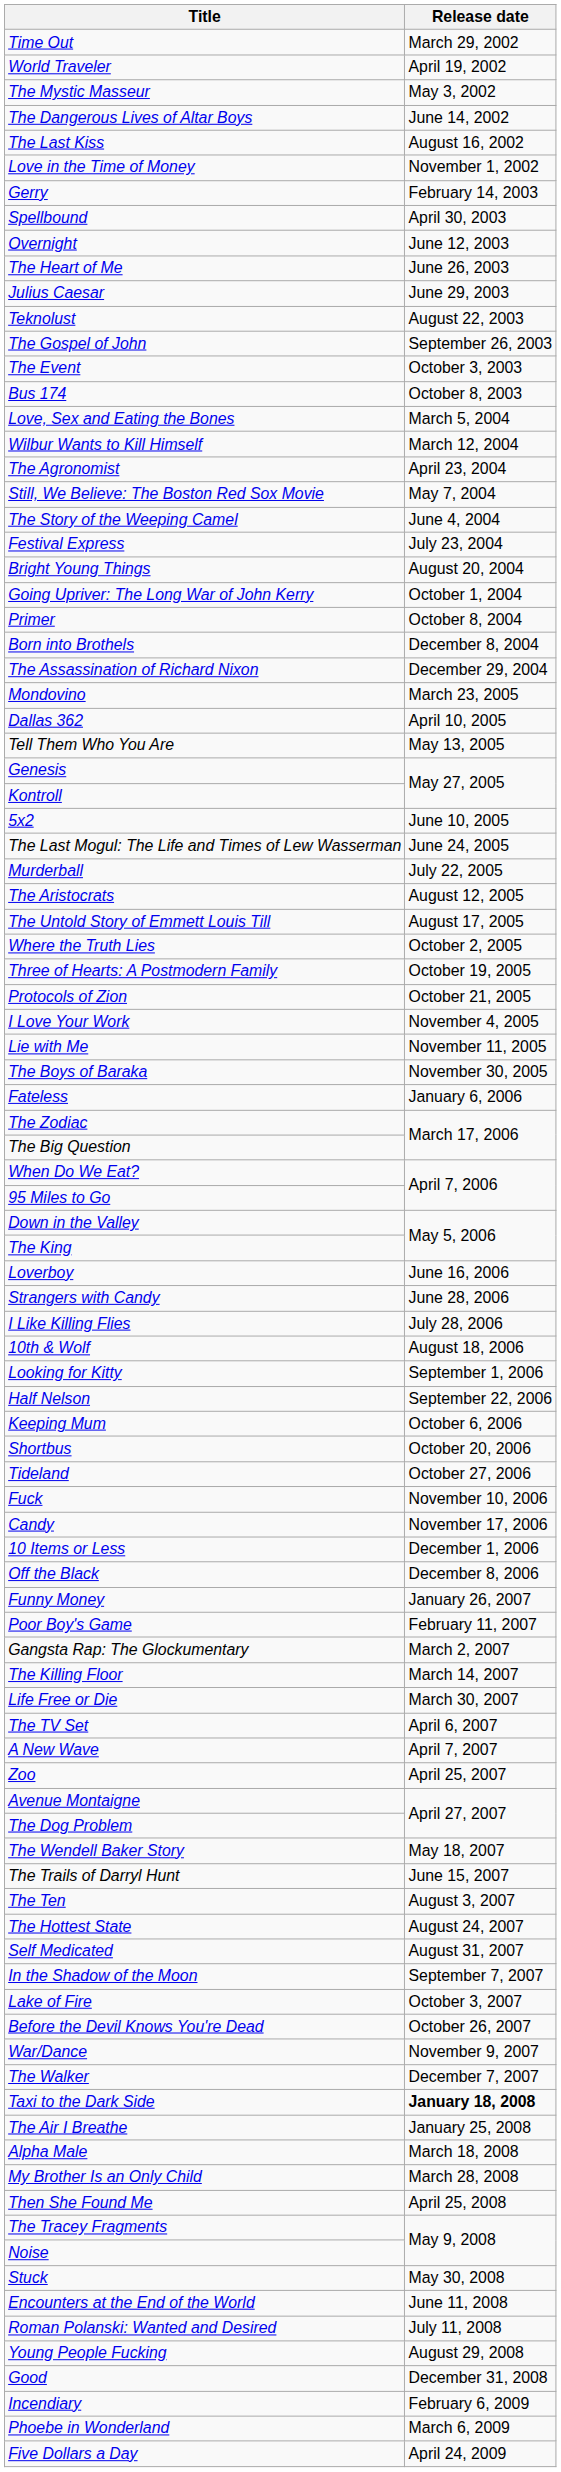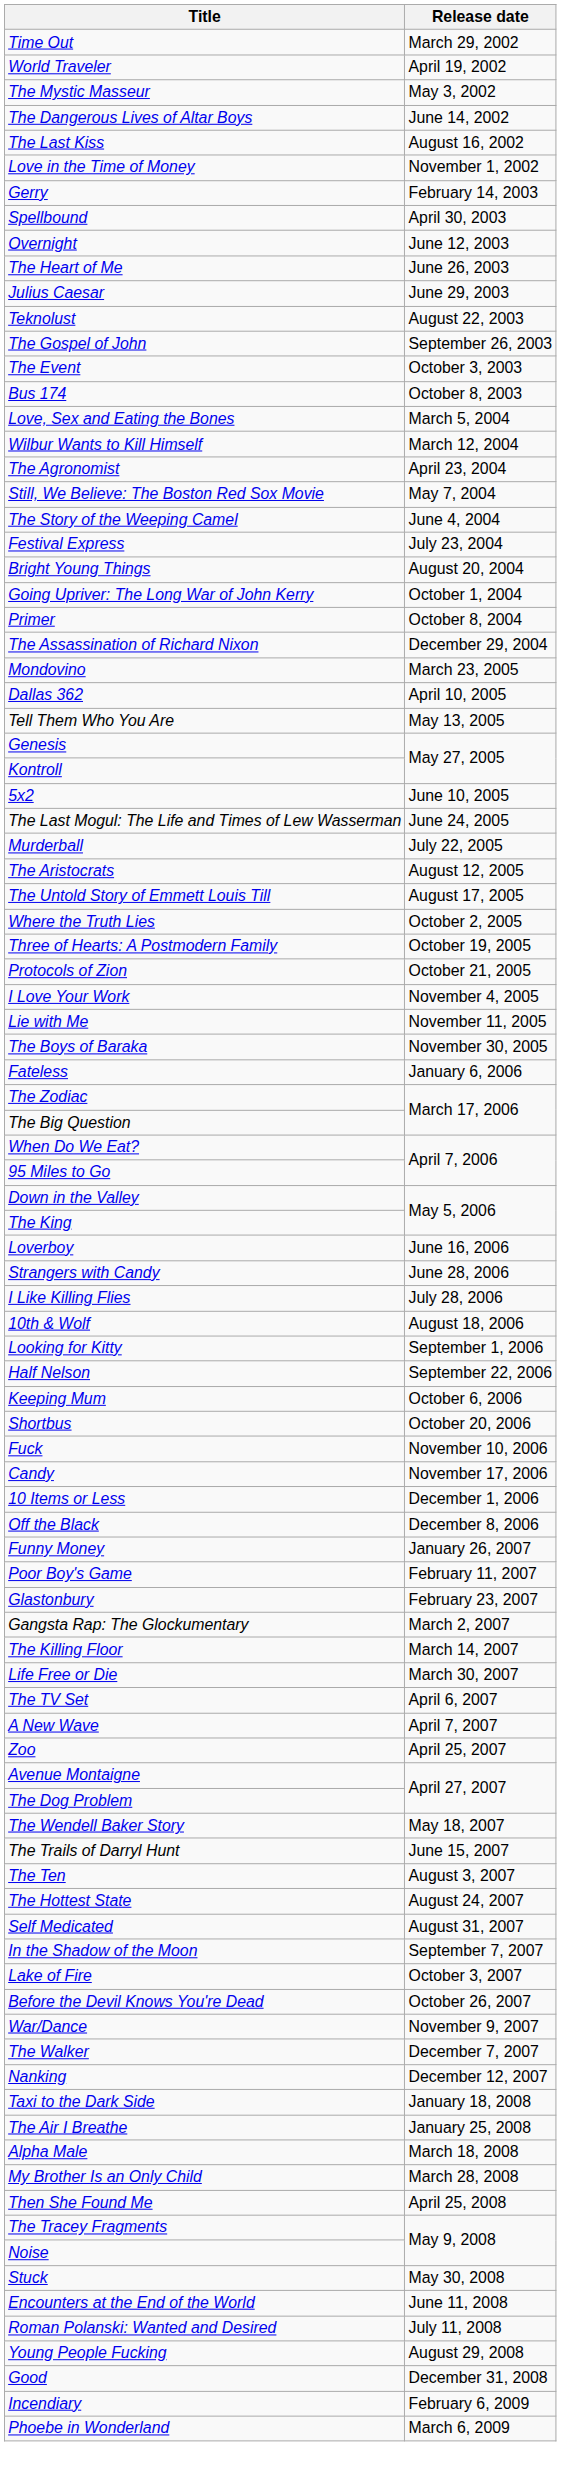 <table class="wikitable sortable">
 <tr>
 <th>Title</th>
 <th>Release date</th>
 </tr>
 <tr>
 <td><em><a href='#'>Time Out</a></em></td>
 <td>March 29, 2002</td>
 </tr>
 <tr>
 <td><em><a href='#'>World Traveler</a></em></td>
 <td>April 19, 2002</td>
 </tr>
 <tr>
 <td><em><a href='#'>The Mystic Masseur</a></em></td>
 <td>May 3, 2002</td>
 </tr>
 <tr>
 <td><em><a href='#'>The Dangerous Lives of Altar Boys</a></em></td>
 <td>June 14, 2002</td>
 </tr>
 <tr>
 <td><em><a href='#'>The Last Kiss</a></em></td>
 <td>August 16, 2002</td>
 </tr>
 <tr>
 <td><em><a href='#'>Love in the Time of Money</a></em></td>
 <td>November 1, 2002</td>
 </tr>
 <tr>
 <td><em><a href='#'>Gerry</a></em></td>
 <td>February 14, 2003</td>
 </tr>
 <tr>
 <td><em><a href='#'>Spellbound</a></em></td>
 <td>April 30, 2003</td>
 </tr>
 <tr>
 <td><em><a href='#'>Overnight</a></em></td>
 <td>June 12, 2003</td>
 </tr>
 <tr>
 <td><em><a href='#'>The Heart of Me</a></em></td>
 <td>June 26, 2003</td>
 </tr>
 <tr>
 <td><em><a href='#'>Julius Caesar</a></em></td>
 <td>June 29, 2003</td>
 </tr>
 <tr>
 <td><em><a href='#'>Teknolust</a></em></td>
 <td>August 22, 2003</td>
 </tr>
 <tr>
 <td><em><a href='#'>The Gospel of John</a></em></td>
 <td>September 26, 2003</td>
 </tr>
 <tr>
 <td><em><a href='#'>The Event</a></em></td>
 <td>October 3, 2003</td>
 </tr>
 <tr>
 <td><em><a href='#'>Bus 174</a></em></td>
 <td>October 8, 2003</td>
 </tr>
 <tr>
 <td><em><a href='#'>Love, Sex and Eating the Bones</a></em></td>
 <td>March 5, 2004</td>
 </tr>
 <tr>
 <td><em><a href='#'>Wilbur Wants to Kill Himself</a></em></td>
 <td>March 12, 2004</td>
 </tr>
 <tr>
 <td><em><a href='#'>The Agronomist</a></em></td>
 <td>April 23, 2004</td>
 </tr>
 <tr>
 <td><em><a href='#'>Still, We Believe: The Boston Red Sox Movie</a></em></td>
 <td>May 7, 2004</td>
 </tr>
 <tr>
 <td><em><a href='#'>The Story of the Weeping Camel</a></em></td>
 <td>June 4, 2004</td>
 </tr>
 <tr>
 <td><em><a href='#'>Festival Express</a></em></td>
 <td>July 23, 2004</td>
 </tr>
 <tr>
 <td><em><a href='#'>Bright Young Things</a></em></td>
 <td>August 20, 2004</td>
 </tr>
 <tr>
 <td><em><a href='#'>Going Upriver: The Long War of John Kerry</a></em></td>
 <td>October 1, 2004</td>
 </tr>
 <tr>
 <td><em><a href='#'>Primer</a></em></td>
 <td>October 8, 2004</td>
-</tr>
-<tr>
-<td><em><a href='#'>Born into Brothels</a></em></td>
-<td>December 8, 2004</td>
 </tr>
 <tr>
 <td><em><a href='#'>The Assassination of Richard Nixon</a></em></td>
 <td>December 29, 2004</td>
 </tr>
 <tr>
 <td><em><a href='#'>Mondovino</a></em></td>
 <td>March 23, 2005</td>
 </tr>
 <tr>
 <td><em><a href='#'>Dallas 362</a></em></td>
 <td>April 10, 2005</td>
 </tr>
 <tr>
 <td><em>Tell Them Who You Are</em></td>
 <td>May 13, 2005</td>
 </tr>
 <tr>
 <td><em><a href='#'>Genesis</a></em></td>
 <td rowspan="2">May 27, 2005</td>
 </tr>
 <tr>
 <td><em><a href='#'>Kontroll</a></em></td>
 </tr>
 <tr>
 <td><em><a href='#'>5x2</a></em></td>
 <td>June 10, 2005</td>
 </tr>
 <tr>
 <td><em>The Last Mogul: The Life and Times of Lew Wasserman</em></td>
 <td>June 24, 2005</td>
 </tr>
 <tr>
 <td><em><a href='#'>Murderball</a></em></td>
 <td>July 22, 2005</td>
 </tr>
 <tr>
 <td><em><a href='#'>The Aristocrats</a></em></td>
 <td>August 12, 2005</td>
 </tr>
 <tr>
 <td><em><a href='#'>The Untold Story of Emmett Louis Till</a></em></td>
 <td>August 17, 2005</td>
 </tr>
 <tr>
 <td><em><a href='#'>Where the Truth Lies</a></em></td>
 <td>October 2, 2005</td>
 </tr>
 <tr>
 <td><em><a href='#'>Three of Hearts: A Postmodern Family</a></em></td>
 <td>October 19, 2005</td>
 </tr>
 <tr>
 <td><em><a href='#'>Protocols of Zion</a></em></td>
 <td>October 21, 2005</td>
 </tr>
 <tr>
 <td><em><a href='#'>I Love Your Work</a></em></td>
 <td>November 4, 2005</td>
 </tr>
 <tr>
 <td><em><a href='#'>Lie with Me</a></em></td>
 <td>November 11, 2005</td>
 </tr>
 <tr>
 <td><em><a href='#'>The Boys of Baraka</a></em></td>
 <td>November 30, 2005</td>
 </tr>
 <tr>
 <td><em><a href='#'>Fateless</a></em></td>
 <td>January 6, 2006</td>
 </tr>
 <tr>
 <td><em><a href='#'>The Zodiac</a></em></td>
 <td rowspan="2">March 17, 2006</td>
 </tr>
 <tr>
 <td><em>The Big Question</em></td>
 </tr>
 <tr>
 <td><em><a href='#'>When Do We Eat?</a></em></td>
 <td rowspan="2">April 7, 2006</td>
 </tr>
 <tr>
 <td><em><a href='#'>95 Miles to Go</a></em></td>
 </tr>
 <tr>
 <td><em><a href='#'>Down in the Valley</a></em></td>
 <td rowspan="2">May 5, 2006</td>
 </tr>
 <tr>
 <td><em><a href='#'>The King</a></em></td>
 </tr>
 <tr>
 <td><em><a href='#'>Loverboy</a></em></td>
 <td>June 16, 2006</td>
 </tr>
 <tr>
 <td><em><a href='#'>Strangers with Candy</a></em></td>
 <td>June 28, 2006</td>
 </tr>
 <tr>
 <td><em><a href='#'>I Like Killing Flies</a></em></td>
 <td>July 28, 2006</td>
 </tr>
 <tr>
 <td><em><a href='#'>10th & Wolf</a></em></td>
 <td>August 18, 2006</td>
 </tr>
 <tr>
 <td><em><a href='#'>Looking for Kitty</a></em></td>
 <td>September 1, 2006</td>
 </tr>
 <tr>
 <td><em><a href='#'>Half Nelson</a></em></td>
 <td>September 22, 2006</td>
 </tr>
 <tr>
 <td><em><a href='#'>Keeping Mum</a></em></td>
 <td>October 6, 2006</td>
 </tr>
 <tr>
 <td><em><a href='#'>Shortbus</a></em></td>
 <td>October 20, 2006</td>
 </tr>
 <tr>
-<td><em><a href='#'>Tideland</a></em></td>
-<td>October 27, 2006</td>
-</tr>
-<tr>
 <td><em><a href='#'>Fuck</a></em></td>
 <td>November 10, 2006</td>
 </tr>
 <tr>
 <td><em><a href='#'>Candy</a></em></td>
 <td>November 17, 2006</td>
 </tr>
 <tr>
 <td><em><a href='#'>10 Items or Less</a></em></td>
 <td>December 1, 2006</td>
 </tr>
 <tr>
 <td><em><a href='#'>Off the Black</a></em></td>
 <td>December 8, 2006</td>
 </tr>
 <tr>
 <td><em><a href='#'>Funny Money</a></em></td>
 <td>January 26, 2007</td>
 </tr>
 <tr>
 <td><em><a href='#'>Poor Boy's Game</a></em></td>
 <td>February 11, 2007</td>
+</tr>
+<tr>
+<td><em><a href='#'>Glastonbury</a></em></td>
+<td>February 23, 2007</td>
 </tr>
 <tr>
 <td><em>Gangsta Rap: The Glockumentary</em></td>
 <td>March 2, 2007</td>
 </tr>
 <tr>
 <td><em><a href='#'>The Killing Floor</a></em></td>
 <td>March 14, 2007</td>
 </tr>
 <tr>
 <td><em><a href='#'>Life Free or Die</a></em></td>
 <td>March 30, 2007</td>
 </tr>
 <tr>
 <td><em><a href='#'>The TV Set</a></em></td>
 <td>April 6, 2007</td>
 </tr>
 <tr>
 <td><em><a href='#'>A New Wave</a></em></td>
 <td>April 7, 2007</td>
 </tr>
 <tr>
 <td><em><a href='#'>Zoo</a></em></td>
 <td>April 25, 2007</td>
 </tr>
 <tr>
 <td><em><a href='#'>Avenue Montaigne</a></em></td>
 <td rowspan="2">April 27, 2007</td>
 </tr>
 <tr>
 <td><em><a href='#'>The Dog Problem</a></em></td>
 </tr>
 <tr>
 <td><em><a href='#'>The Wendell Baker Story</a></em></td>
 <td>May 18, 2007</td>
 </tr>
 <tr>
 <td><em>The Trails of Darryl Hunt</em></td>
 <td>June 15, 2007</td>
 </tr>
 <tr>
 <td><em><a href='#'>The Ten</a></em></td>
 <td>August 3, 2007</td>
 </tr>
 <tr>
 <td><em><a href='#'>The Hottest State</a></em></td>
 <td>August 24, 2007</td>
 </tr>
 <tr>
 <td><em><a href='#'>Self Medicated</a></em></td>
 <td>August 31, 2007</td>
 </tr>
 <tr>
 <td><em><a href='#'>In the Shadow of the Moon</a></em></td>
 <td>September 7, 2007</td>
 </tr>
 <tr>
 <td><em><a href='#'>Lake of Fire</a></em></td>
 <td>October 3, 2007</td>
 </tr>
 <tr>
 <td><em><a href='#'>Before the Devil Knows You're Dead</a></em></td>
 <td>October 26, 2007</td>
 </tr>
 <tr>
 <td><em><a href='#'>War/Dance</a></em></td>
 <td>November 9, 2007</td>
 </tr>
 <tr>
 <td><em><a href='#'>The Walker</a></em></td>
 <td>December 7, 2007</td>
 </tr>
 <tr>
+<td><em><a href='#'>Nanking</a></em></td>
+<td>December 12, 2007</td>
+</tr>
+<tr>
 <td><em><a href='#'>Taxi to the Dark Side</a></em></td>
-<td><strong>January 18, 2008</strong></td>
+<td>January 18, 2008</td>
 </tr>
 <tr>
 <td><em><a href='#'>The Air I Breathe</a></em></td>
 <td>January 25, 2008</td>
 </tr>
 <tr>
 <td><em><a href='#'>Alpha Male</a></em></td>
 <td>March 18, 2008</td>
 </tr>
 <tr>
 <td><em><a href='#'>My Brother Is an Only Child</a></em></td>
 <td>March 28, 2008</td>
 </tr>
 <tr>
 <td><em><a href='#'>Then She Found Me</a></em></td>
 <td>April 25, 2008</td>
 </tr>
 <tr>
 <td><em><a href='#'>The Tracey Fragments</a></em></td>
 <td rowspan="2">May 9, 2008</td>
 </tr>
 <tr>
 <td><em><a href='#'>Noise</a></em></td>
 </tr>
 <tr>
 <td><a href='#'><em>Stuck</em></a></td>
 <td>May 30, 2008</td>
 </tr>
 <tr>
 <td><em><a href='#'>Encounters at the End of the World</a></em></td>
 <td>June 11, 2008</td>
 </tr>
 <tr>
 <td><em><a href='#'>Roman Polanski: Wanted and Desired</a></em></td>
 <td>July 11, 2008</td>
 </tr>
 <tr>
 <td><em><a href='#'>Young People Fucking</a></em></td>
 <td>August 29, 2008</td>
 </tr>
 <tr>
 <td><em><a href='#'>Good</a></em></td>
 <td>December 31, 2008</td>
 </tr>
 <tr>
 <td><em><a href='#'>Incendiary</a></em></td>
 <td>February 6, 2009</td>
 </tr>
 <tr>
 <td><em><a href='#'>Phoebe in Wonderland</a></em></td>
 <td>March 6, 2009</td>
 </tr>
-<tr>
-<td><em><a href='#'>Five Dollars a Day</a></em></td>
-<td>April 24, 2009</td>
-</tr>
 </table>
